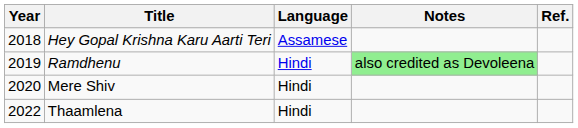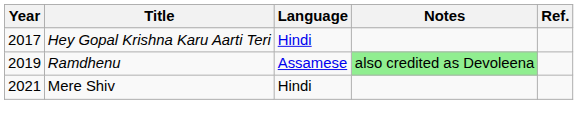 <table class="wikitable">
 <tr style="background:#ccc; text-align:center;">
 <th>Year</th>
 <th>Title</th>
 <th>Language</th>
 <th>Notes</th>
 <th>Ref.</th>
 </tr>
 <tr>
-<td>2018</td>
+<td>2017</td>
 <td><em>Hey Gopal Krishna Karu Aarti Teri</em></td>
-<td><a href='#'>Assamese</a></td>
+<td><a href='#'>Hindi</a></td>
 <td></td>
 <td></td>
 </tr>
 <tr>
 <td>2019</td>
 <td><em>Ramdhenu</em></td>
-<td><a href='#'>Hindi</a></td>
+<td><a href='#'>Assamese</a></td>
 <td style="background: lightgreen;">also credited as Devoleena</td>
 <td></td>
 </tr>
 <tr>
-<td>2020</td>
+<td>2021</td>
 <td>Mere Shiv</td>
 <td>Hindi</td>
 <td></td>
 <td></td>
 </tr>
-<tr>
-<td>2022</td>
-<td>Thaamlena</td>
-<td>Hindi</td>
-<td></td>
-<td></td>
-</tr>
 </table>
